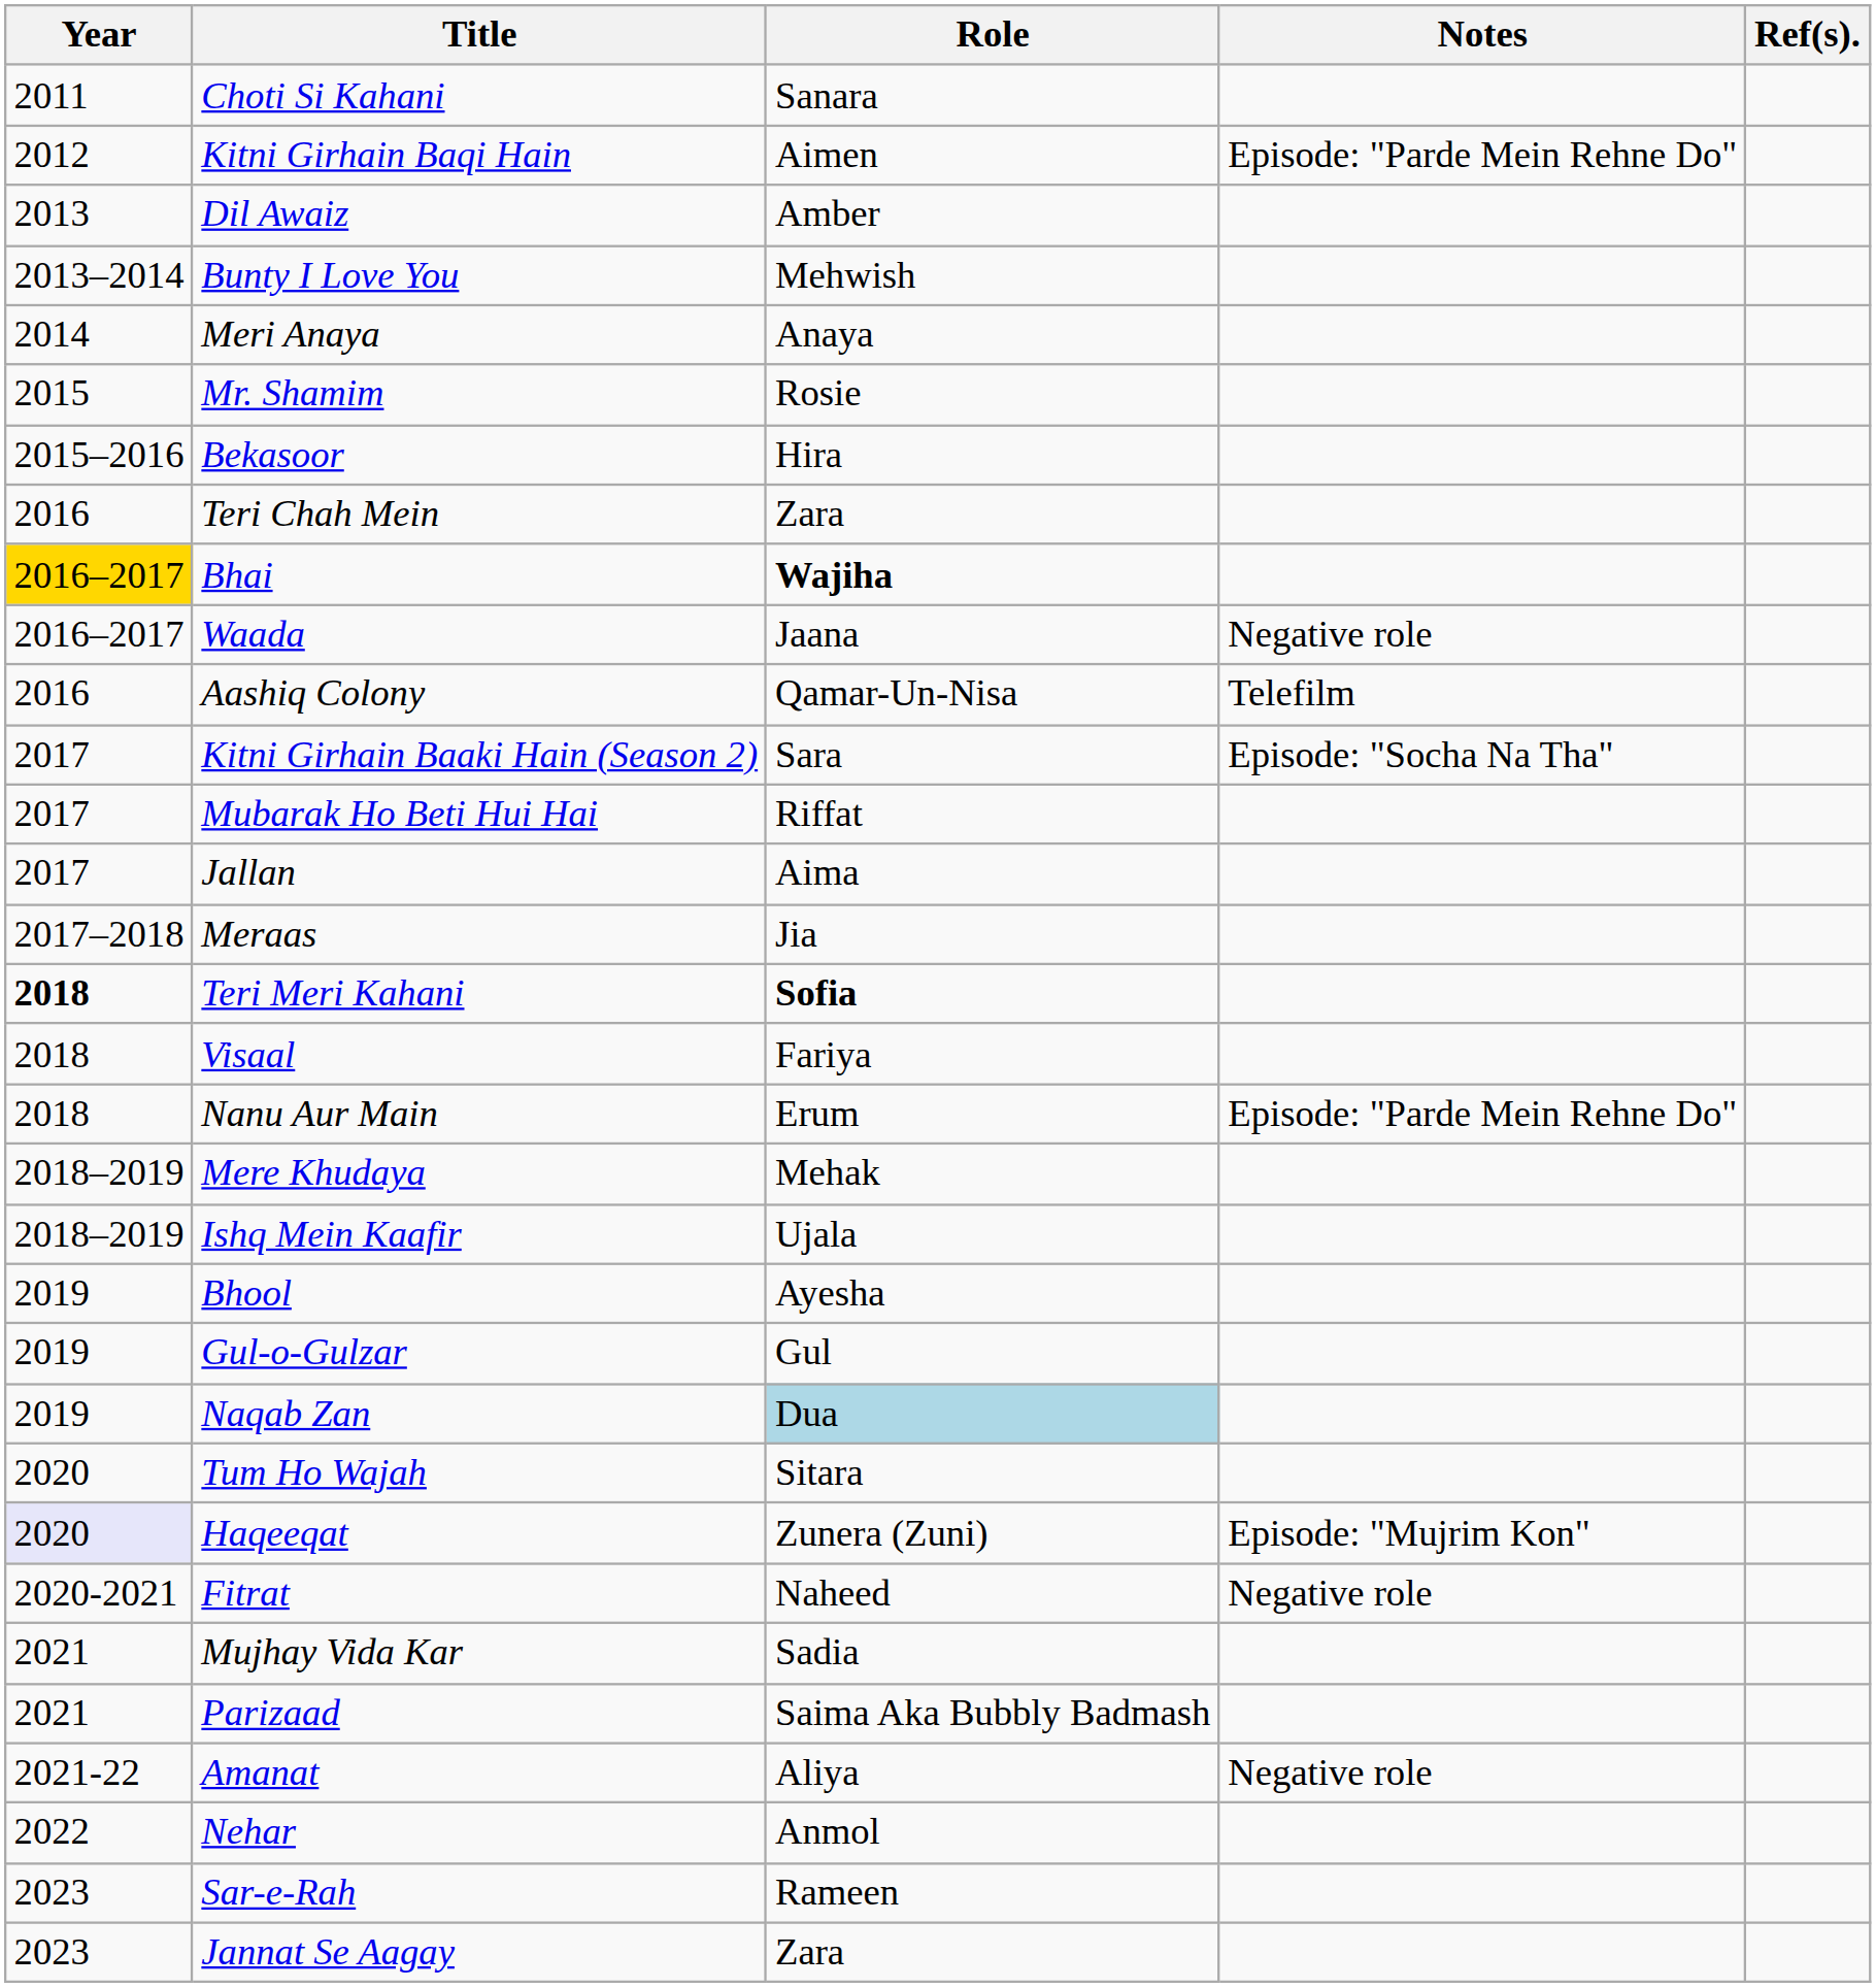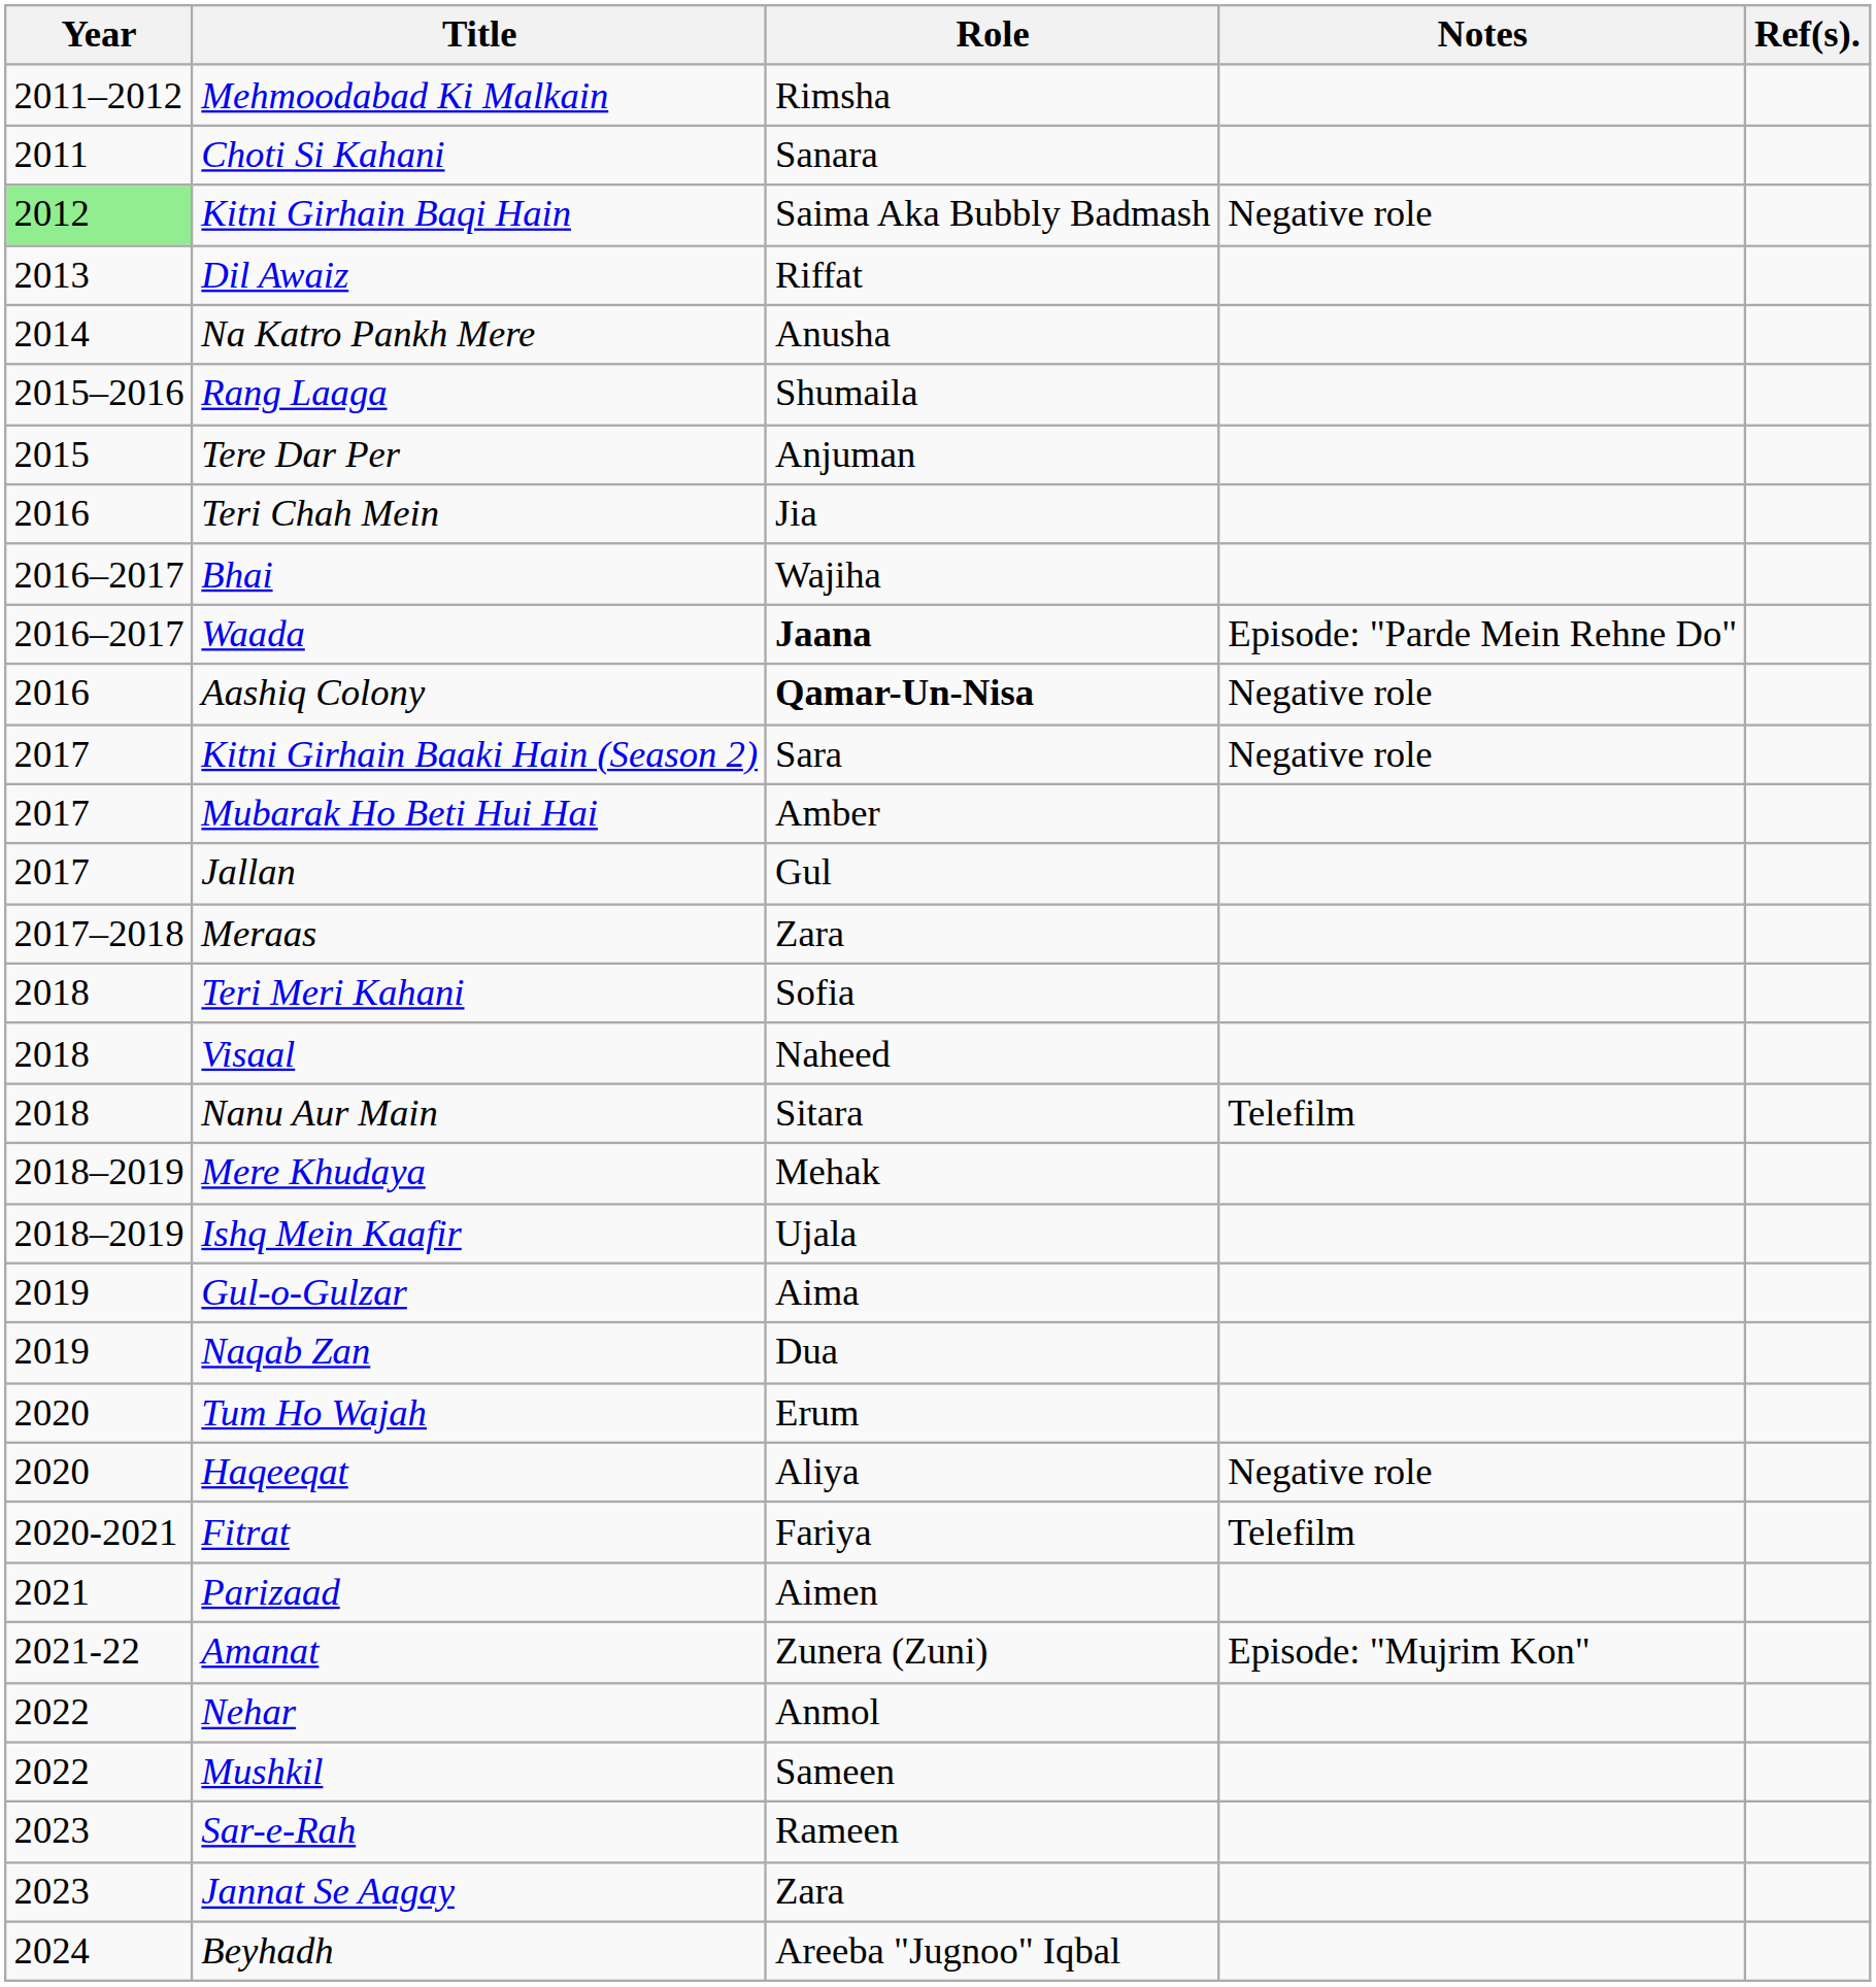 <table class="wikitable">
 <tr>
 <th>Year</th>
 <th>Title</th>
 <th>Role</th>
 <th>Notes</th>
 <th>Ref(s).</th>
 </tr>
 <tr>
+<td>2011–2012</td>
+<td><em><a href='#'>Mehmoodabad Ki Malkain</a></em></td>
+<td>Rimsha</td>
+<td></td>
+<td></td>
+</tr>
+<tr>
 <td>2011</td>
 <td><em><a href='#'>Choti Si Kahani</a></em></td>
 <td>Sanara</td>
 <td></td>
 <td></td>
 </tr>
 <tr>
-<td>2012</td>
+<td style="background: lightgreen;">2012</td>
 <td><em><a href='#'>Kitni Girhain Baqi Hain</a></em></td>
-<td>Aimen</td>
-<td>Episode: "Parde Mein Rehne Do"</td>
+<td>Saima Aka Bubbly Badmash</td>
+<td>Negative role</td>
 <td></td>
 </tr>
 <tr>
 <td>2013</td>
 <td><em><a href='#'>Dil Awaiz</a></em></td>
-<td>Amber</td>
-<td></td>
-<td></td>
-</tr>
-<tr>
-<td>2013–2014</td>
-<td><em><a href='#'>Bunty I Love You</a></em></td>
-<td>Mehwish</td>
+<td>Riffat</td>
 <td></td>
 <td></td>
 </tr>
 <tr>
 <td>2014</td>
-<td><em>Meri Anaya</em></td>
-<td>Anaya</td>
+<td><em>Na Katro Pankh Mere</em></td>
+<td>Anusha</td>
+<td></td>
+<td></td>
+</tr>
+<tr>
+<td>2015–2016</td>
+<td><em><a href='#'>Rang Laaga</a></em></td>
+<td>Shumaila</td>
 <td></td>
 <td></td>
 </tr>
 <tr>
 <td>2015</td>
-<td><em><a href='#'>Mr. Shamim</a></em></td>
-<td>Rosie</td>
-<td></td>
-<td></td>
-</tr>
-<tr>
-<td>2015–2016</td>
-<td><em><a href='#'>Bekasoor</a></em></td>
-<td>Hira</td>
+<td><em>Tere Dar Per</em></td>
+<td>Anjuman</td>
 <td></td>
 <td></td>
 </tr>
 <tr>
 <td>2016</td>
 <td><em>Teri Chah Mein</em></td>
-<td>Zara</td>
+<td>Jia</td>
 <td></td>
 <td></td>
 </tr>
 <tr>
-<td style="background: gold;">2016–2017</td>
+<td>2016–2017</td>
 <td><em><a href='#'>Bhai</a></em></td>
-<td><strong>Wajiha</strong></td>
+<td>Wajiha</td>
 <td></td>
 <td></td>
 </tr>
 <tr>
 <td>2016–2017</td>
 <td><em><a href='#'>Waada</a></em></td>
-<td>Jaana</td>
-<td>Negative role</td>
+<td><strong>Jaana</strong></td>
+<td>Episode: "Parde Mein Rehne Do"</td>
 <td></td>
 </tr>
 <tr>
 <td>2016</td>
 <td><em>Aashiq Colony</em></td>
-<td>Qamar-Un-Nisa</td>
-<td>Telefilm</td>
+<td><strong>Qamar-Un-Nisa</strong></td>
+<td>Negative role</td>
 <td></td>
 </tr>
 <tr>
 <td>2017</td>
 <td><em><a href='#'>Kitni Girhain Baaki Hain (Season 2)</a></em></td>
 <td>Sara</td>
-<td>Episode: "Socha Na Tha"</td>
+<td>Negative role</td>
 <td></td>
 </tr>
 <tr>
 <td>2017</td>
 <td><em><a href='#'>Mubarak Ho Beti Hui Hai</a></em></td>
-<td>Riffat</td>
+<td>Amber</td>
 <td></td>
 <td></td>
 </tr>
 <tr>
 <td>2017</td>
 <td><em>Jallan</em></td>
-<td>Aima</td>
+<td>Gul</td>
 <td></td>
 <td></td>
 </tr>
 <tr>
 <td>2017–2018</td>
 <td><em>Meraas</em></td>
-<td>Jia</td>
+<td>Zara</td>
 <td></td>
 <td></td>
 </tr>
 <tr>
-<td><strong>2018</strong></td>
+<td>2018</td>
 <td><em><a href='#'>Teri Meri Kahani</a></em></td>
-<td><strong>Sofia</strong></td>
+<td>Sofia</td>
 <td></td>
 <td></td>
 </tr>
 <tr>
 <td>2018</td>
 <td><em><a href='#'>Visaal</a></em></td>
-<td>Fariya</td>
+<td>Naheed</td>
 <td></td>
 <td></td>
 </tr>
 <tr>
 <td>2018</td>
 <td><em>Nanu Aur Main</em></td>
-<td>Erum</td>
-<td>Episode: "Parde Mein Rehne Do"</td>
+<td>Sitara</td>
+<td>Telefilm</td>
 <td></td>
 </tr>
 <tr>
 <td>2018–2019</td>
 <td><em><a href='#'>Mere Khudaya</a></em></td>
 <td>Mehak</td>
 <td></td>
 <td></td>
 </tr>
 <tr>
 <td>2018–2019</td>
 <td><em><a href='#'>Ishq Mein Kaafir</a></em></td>
 <td>Ujala</td>
 <td></td>
 <td></td>
 </tr>
 <tr>
 <td>2019</td>
-<td><em><a href='#'>Bhool</a></em></td>
-<td>Ayesha</td>
-<td></td>
-<td></td>
-</tr>
-<tr>
-<td>2019</td>
 <td><em><a href='#'>Gul-o-Gulzar</a></em></td>
-<td>Gul</td>
+<td>Aima</td>
 <td></td>
 <td></td>
 </tr>
 <tr>
 <td>2019</td>
 <td><em><a href='#'>Naqab Zan</a></em></td>
-<td style="background: lightblue;">Dua</td>
+<td>Dua</td>
 <td></td>
 <td></td>
 </tr>
 <tr>
 <td>2020</td>
 <td><em><a href='#'>Tum Ho Wajah</a></em></td>
-<td>Sitara</td>
+<td>Erum</td>
 <td></td>
 <td></td>
 </tr>
 <tr>
-<td style="background: lavender;">2020</td>
+<td>2020</td>
 <td><em><a href='#'>Haqeeqat</a></em></td>
-<td>Zunera (Zuni)</td>
-<td>Episode: "Mujrim Kon"</td>
+<td>Aliya</td>
+<td>Negative role</td>
 <td></td>
 </tr>
 <tr>
 <td>2020-2021</td>
 <td><em><a href='#'>Fitrat</a></em></td>
-<td>Naheed</td>
-<td>Negative role</td>
-<td></td>
-</tr>
-<tr>
-<td>2021</td>
-<td><em>Mujhay Vida Kar</em></td>
-<td>Sadia</td>
-<td></td>
+<td>Fariya</td>
+<td>Telefilm</td>
 <td></td>
 </tr>
 <tr>
 <td>2021</td>
 <td><em><a href='#'>Parizaad</a></em></td>
-<td>Saima Aka Bubbly Badmash</td>
+<td>Aimen</td>
 <td></td>
 <td></td>
 </tr>
 <tr>
 <td>2021-22</td>
 <td><em><a href='#'>Amanat</a></em></td>
-<td>Aliya</td>
-<td>Negative role</td>
+<td>Zunera (Zuni)</td>
+<td>Episode: "Mujrim Kon"</td>
 <td></td>
 </tr>
 <tr>
 <td>2022</td>
 <td><em><a href='#'>Nehar</a></em></td>
 <td>Anmol</td>
+<td></td>
+<td></td>
+</tr>
+<tr>
+<td>2022</td>
+<td><em><a href='#'>Mushkil</a></em></td>
+<td>Sameen</td>
 <td></td>
 <td></td>
 </tr>
 <tr>
 <td>2023</td>
 <td><em><a href='#'>Sar-e-Rah</a></em></td>
 <td>Rameen</td>
 <td></td>
 <td></td>
 </tr>
 <tr>
 <td>2023</td>
 <td><em><a href='#'>Jannat Se Aagay</a></em></td>
 <td>Zara</td>
 <td></td>
 <td></td>
 </tr>
+<tr>
+<td>2024</td>
+<td><em>Beyhadh</em></td>
+<td>Areeba "Jugnoo" Iqbal</td>
+<td></td>
+<td></td>
+</tr>
 </table>
